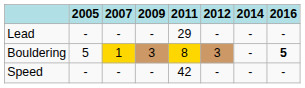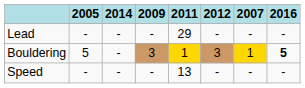 <table class="wikitable" style="text-align: center">
 <tr>
 <th style="background: #b0e0e6"></th>
 <th style="background: #b0e0e6">2005</th>
-<th style="background: #b0e0e6">2007</th>
+<th style="background: #b0e0e6">2014</th>
 <th style="background: #b0e0e6">2009</th>
 <th style="background: #b0e0e6">2011</th>
 <th style="background: #b0e0e6">2012</th>
-<th style="background: #b0e0e6">2014</th>
+<th style="background: #b0e0e6">2007</th>
 <th style="background: #b0e0e6">2016</th>
 </tr>
 <tr>
 <td align="left">Lead</td>
 <td>-</td>
 <td>-</td>
 <td>-</td>
 <td>29</td>
 <td>-</td>
 <td>-</td>
 <td>-</td>
 </tr>
 <tr>
 <td align="left">Bouldering</td>
 <td>5</td>
+<td>-</td>
+<td style="background: #cc9966">3</td>
 <td style="background: gold">1</td>
 <td style="background: #cc9966">3</td>
-<td style="background: gold">8</td>
-<td style="background: #cc9966">3</td>
-<td>-</td>
+<td style="background: gold">1</td>
 <td><strong>5</strong></td>
 </tr>
 <tr>
 <td align="left">Speed</td>
 <td>-</td>
 <td>-</td>
 <td>-</td>
-<td>42</td>
+<td>13</td>
 <td>-</td>
 <td>-</td>
 <td>-</td>
 </tr>
 </table>
